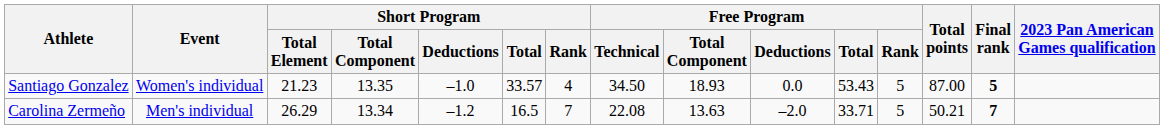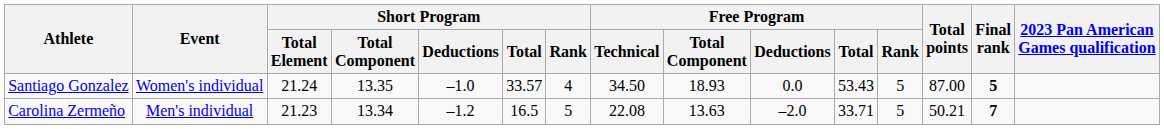 <table class="wikitable">
 <tr>
 <th rowspan="2">Athlete</th>
 <th rowspan="2">Event</th>
 <th colspan="5">Short Program</th>
 <th colspan="5">Free Program</th>
 <th rowspan="2">Total<br>points</th>
 <th rowspan="2">Final<br>rank</th>
 <th rowspan="2"><a href='#'>2023 Pan American <br> Games qualification</a></th>
 </tr>
 <tr>
 <th>Total<br>Element</th>
 <th>Total<br>Component</th>
 <th>Deductions</th>
 <th>Total</th>
 <th>Rank</th>
 <th>Technical</th>
 <th>Total<br>Component</th>
 <th>Deductions</th>
 <th>Total</th>
 <th>Rank</th>
 </tr>
 <tr align="center">
 <td style="white-space: nowrap;" align="left"><a href='#'>Santiago Gonzalez</a></td>
 <td><a href='#'>Women's individual</a></td>
-<td>21.23</td>
+<td>21.24</td>
 <td>13.35</td>
 <td>–1.0</td>
 <td>33.57</td>
 <td>4</td>
 <td>34.50</td>
 <td>18.93</td>
 <td>0.0</td>
 <td>53.43</td>
 <td>5</td>
 <td>87.00</td>
 <td><strong>5</strong></td>
 <td></td>
 </tr>
 <tr align="center">
 <td style="white-space: nowrap;" align="left"><a href='#'>Carolina Zermeño</a></td>
 <td><a href='#'>Men's individual</a></td>
-<td>26.29</td>
+<td>21.23</td>
 <td>13.34</td>
 <td>–1.2</td>
 <td>16.5</td>
-<td>7</td>
+<td>5</td>
 <td>22.08</td>
 <td>13.63</td>
 <td>–2.0</td>
 <td>33.71</td>
 <td>5</td>
 <td>50.21</td>
 <td><strong>7</strong></td>
 <td></td>
 </tr>
 </table>
